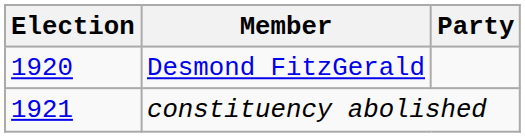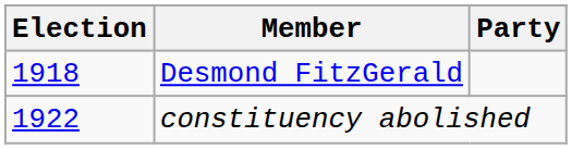 <table class="wikitable">
 <tr>
 <th>Election</th>
 <th>Member</th>
 <th colspan="2">Party</th>
 </tr>
 <tr>
-<td><a href='#'>1920</a></td>
+<td><a href='#'>1918</a></td>
 <td><a href='#'>Desmond FitzGerald</a></td>
 <td></td>
 </tr>
 <tr>
-<td><a href='#'>1921</a></td>
+<td><a href='#'>1922</a></td>
 <td colspan="3"><em>constituency abolished</em></td>
 </tr>
 </table>
